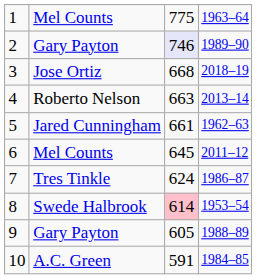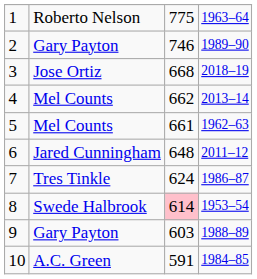 <table class="wikitable">
 <tr>
 </tr>
 <tr>
 <td>1</td>
-<td><a href='#'>Mel Counts</a></td>
+<td>Roberto Nelson</td>
 <td>775</td>
 <td style="font-size:80%;"><a href='#'>1963–64</a></td>
 </tr>
 <tr>
 <td>2</td>
 <td><a href='#'>Gary Payton</a></td>
-<td style="background: lavender;">746</td>
+<td>746</td>
 <td style="font-size:80%;"><a href='#'>1989–90</a></td>
 </tr>
 <tr>
 <td>3</td>
 <td><a href='#'>Jose Ortiz</a></td>
 <td>668</td>
 <td style="font-size:80%;"><a href='#'>2018–19</a></td>
 </tr>
 <tr>
 <td>4</td>
-<td>Roberto Nelson</td>
-<td>663</td>
+<td><a href='#'>Mel Counts</a></td>
+<td>662</td>
 <td style="font-size:80%;"><a href='#'>2013–14</a></td>
 </tr>
 <tr>
 <td>5</td>
-<td><a href='#'>Jared Cunningham</a></td>
+<td><a href='#'>Mel Counts</a></td>
 <td>661</td>
 <td style="font-size:80%;"><a href='#'>1962–63</a></td>
 </tr>
 <tr>
 <td>6</td>
-<td><a href='#'>Mel Counts</a></td>
-<td>645</td>
+<td><a href='#'>Jared Cunningham</a></td>
+<td>648</td>
 <td style="font-size:80%;"><a href='#'>2011–12</a></td>
 </tr>
 <tr>
 <td>7</td>
 <td><a href='#'>Tres Tinkle</a></td>
 <td>624</td>
 <td style="font-size:80%;"><a href='#'>1986–87</a></td>
 </tr>
 <tr>
 <td>8</td>
 <td><a href='#'>Swede Halbrook</a></td>
 <td style="background: pink;">614</td>
 <td style="font-size:80%;"><a href='#'>1953–54</a></td>
 </tr>
 <tr>
 <td>9</td>
 <td><a href='#'>Gary Payton</a></td>
-<td>605</td>
+<td>603</td>
 <td style="font-size:80%;"><a href='#'>1988–89</a></td>
 </tr>
 <tr>
 <td>10</td>
 <td><a href='#'>A.C. Green</a></td>
 <td>591</td>
 <td style="font-size:80%;"><a href='#'>1984–85</a></td>
 </tr>
 </table>
